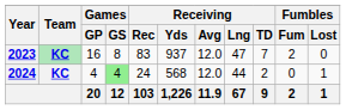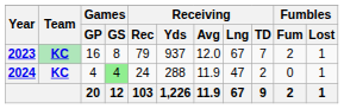 <table style="text-align:center;" class="wikitable">
 <tr style="font-weight:bold;background:#03202F;color:White;">
 </tr>
 <tr>
 <th rowspan="2">Year</th>
 <th rowspan="2">Team</th>
 <th colspan="2">Games</th>
 <th colspan="5">Receiving</th>
 <th colspan="2">Fumbles</th>
 </tr>
 <tr>
 <th>GP</th>
 <th>GS</th>
 <th>Rec</th>
 <th>Yds</th>
 <th>Avg</th>
 <th>Lng</th>
 <th>TD</th>
 <th>Fum</th>
 <th>Lost</th>
 </tr>
 <tr>
 <th><a href='#'>2023</a></th>
 <th style="background:#afe6ba; width:3em;"><a href='#'>KC</a></th>
 <td>16</td>
 <td>8</td>
-<td>83</td>
+<td>79</td>
 <td>937</td>
 <td>12.0</td>
-<td>47</td>
+<td>67</td>
 <td>7</td>
 <td>2</td>
-<td>0</td>
+<td>1</td>
 </tr>
 <tr>
 <th><a href='#'>2024</a></th>
 <th><a href='#'>KC</a></th>
 <td>4</td>
 <td style="background: lightgreen;">4</td>
 <td>24</td>
-<td>568</td>
-<td>12.0</td>
-<td>44</td>
+<td>288</td>
+<td>11.9</td>
+<td>47</td>
 <td>2</td>
 <td>0</td>
 <td>1</td>
 </tr>
 <tr>
 <th colspan="2"></th>
 <th>20</th>
 <th>12</th>
 <th>103</th>
 <th>1,226</th>
 <th>11.9</th>
 <th>67</th>
 <th>9</th>
 <th>2</th>
 <th>1</th>
 </tr>
 </table>
